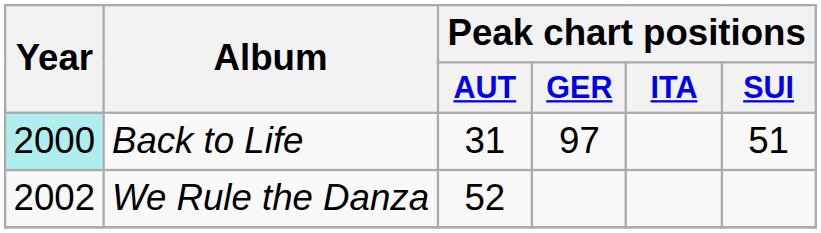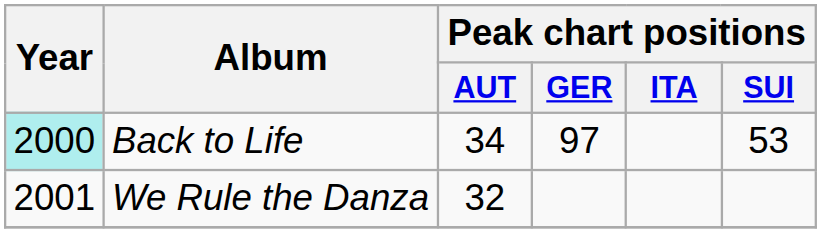 <table class="wikitable" style="text-align:center;">
 <tr>
 <th rowspan="2">Year</th>
 <th rowspan="2">Album</th>
 <th colspan="5">Peak chart positions</th>
 </tr>
 <tr style="font-size:smaller;">
 <th width="35"><a href='#'>AUT</a><br></th>
 <th width="35"><a href='#'>GER</a><br></th>
 <th width="35"><a href='#'>ITA</a><br></th>
 <th width="35"><a href='#'>SUI</a><br></th>
 </tr>
 <tr>
 <td style="background: paleturquoise;">2000</td>
 <td align="left"><em>Back to Life</em></td>
-<td>31</td>
+<td>34</td>
 <td>97</td>
 <td></td>
-<td>51</td>
+<td>53</td>
 </tr>
 <tr>
-<td>2002</td>
+<td>2001</td>
 <td align="left"><em>We Rule the Danza</em></td>
-<td>52</td>
+<td>32</td>
 <td></td>
 <td></td>
 <td></td>
 </tr>
 <tr>
 </tr>
 </table>
